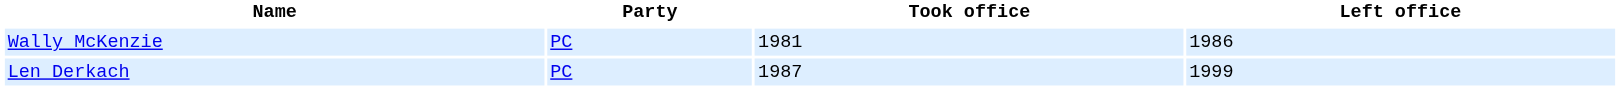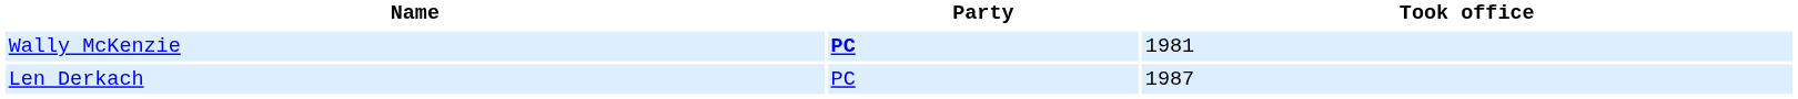 <table border=0 cellpadding=2 cellspacing=2 width=90%>
 <tr>
 <th>Name</th>
 <th>Party</th>
 <th>Took office</th>
-<th>Left office</th>
 </tr>
 <tr bgcolor=#DDEEFF>
 <td><a href='#'>Wally McKenzie</a></td>
-<td><a href='#'>PC</a></td>
+<td><strong><a href='#'>PC</a></strong></td>
 <td>1981</td>
-<td>1986</td>
 </tr>
 <tr bgcolor=#DDEEFF>
 <td><a href='#'>Len Derkach</a></td>
 <td><a href='#'>PC</a></td>
 <td>1987</td>
-<td>1999</td>
 </tr>
 </table>
